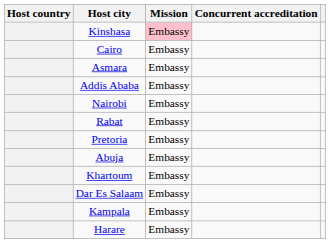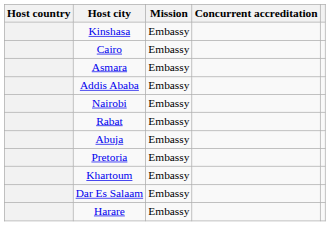 <table class="wikitable plainrowheaders" style="text-align:center;">
 <tr>
 <th scope="col">Host country</th>
 <th scope="col">Host city</th>
 <th scope="col">Mission</th>
 <th scope="col">Concurrent accreditation</th>
 <th scope="col"></th>
 </tr>
 <tr>
 <th scope="row"></th>
 <td><a href='#'>Kinshasa</a></td>
-<td style="background: pink;">Embassy</td>
+<td>Embassy</td>
 <td></td>
 <td></td>
 </tr>
 <tr>
 <th scope="row"></th>
 <td><a href='#'>Cairo</a></td>
 <td>Embassy</td>
 <td></td>
 <td></td>
 </tr>
 <tr>
 <th scope="row"></th>
 <td><a href='#'>Asmara</a></td>
 <td>Embassy</td>
 <td></td>
 <td></td>
 </tr>
 <tr>
 <th scope="row"></th>
 <td><a href='#'>Addis Ababa</a></td>
 <td>Embassy</td>
 <td></td>
 <td></td>
 </tr>
 <tr>
 <th scope="row"></th>
 <td><a href='#'>Nairobi</a></td>
 <td>Embassy</td>
 <td></td>
 <td></td>
 </tr>
 <tr>
 <th scope="row"></th>
 <td><a href='#'>Rabat</a></td>
 <td>Embassy</td>
 <td></td>
 <td></td>
 </tr>
 <tr>
 <th scope="row"></th>
-<td><a href='#'>Pretoria</a></td>
+<td><a href='#'>Abuja</a></td>
 <td>Embassy</td>
 <td></td>
 <td></td>
 </tr>
 <tr>
 <th scope="row"></th>
-<td><a href='#'>Abuja</a></td>
+<td><a href='#'>Pretoria</a></td>
 <td>Embassy</td>
 <td></td>
 <td></td>
 </tr>
 <tr>
 <th scope="row"></th>
 <td><a href='#'>Khartoum</a></td>
 <td>Embassy</td>
 <td></td>
 <td></td>
 </tr>
 <tr>
 <th scope="row"></th>
 <td><a href='#'>Dar Es Salaam</a></td>
 <td>Embassy</td>
 <td></td>
 <td></td>
 </tr>
 <tr>
 <th scope="row"></th>
-<td><a href='#'>Kampala</a></td>
-<td>Embassy</td>
-<td></td>
-<td></td>
-</tr>
-<tr>
-<th scope="row"></th>
 <td><a href='#'>Harare</a></td>
 <td>Embassy</td>
 <td></td>
 <td></td>
 </tr>
 </table>
